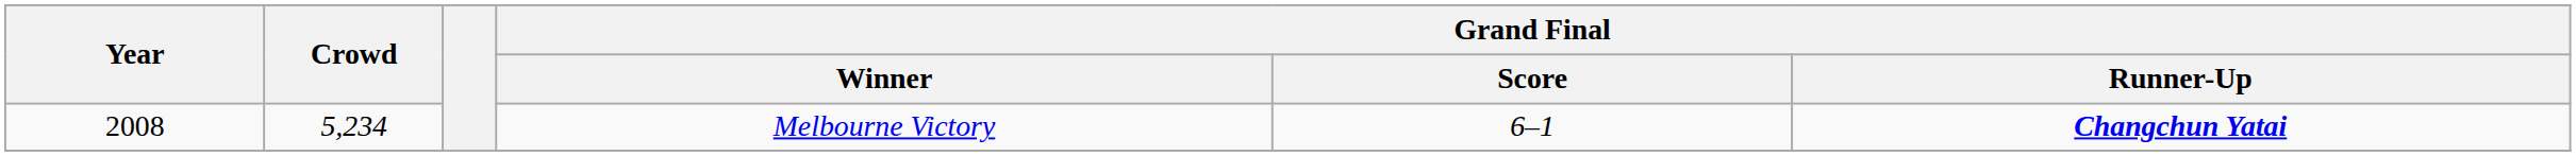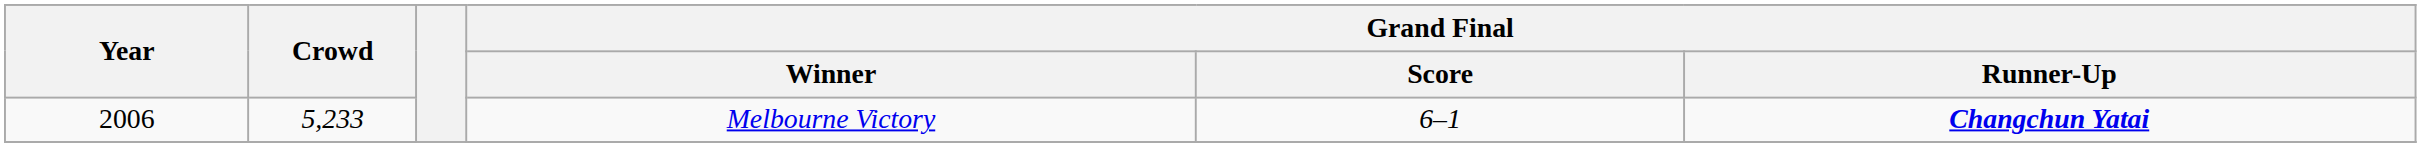 <table class="wikitable" style="font-size: 90%; text-align: center;">
 <tr>
 <th rowspan="2" width="5%">Year</th>
 <th rowspan="2" width="3%">Crowd</th>
 <th width="1%" rowspan="10"></th>
 <th colspan="3">Grand Final</th>
 </tr>
 <tr>
 <th width="15%">Winner</th>
 <th width="10%">Score</th>
 <th width="15%">Runner-Up</th>
 </tr>
 <tr>
-<td>2008<br></td>
-<td><em>5,234</em></td>
+<td>2006<br></td>
+<td><em>5,233</em></td>
 <td><em><a href='#'>Melbourne Victory</a></em></td>
 <td><em>6–1</em></td>
 <td><strong><em><a href='#'>Changchun Yatai</a></em></strong></td>
 </tr>
 <tr style="background: #D0E6FF;">
 </tr>
 </table>
